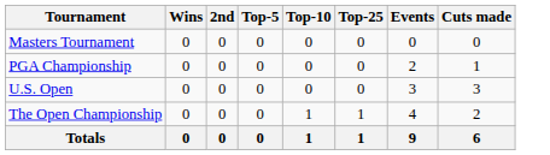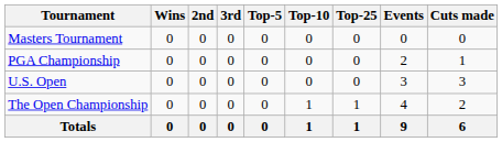 <table class=wikitable style=text-align:center>
 <tr>
 <th>Tournament</th>
 <th>Wins</th>
 <th>2nd</th>
+<th>3rd</th>
 <th>Top-5</th>
 <th>Top-10</th>
 <th>Top-25</th>
 <th>Events</th>
 <th>Cuts made</th>
 </tr>
 <tr>
 <td align=left><a href='#'>Masters Tournament</a></td>
 <td>0</td>
 <td>0</td>
 <td>0</td>
 <td>0</td>
 <td>0</td>
 <td>0</td>
 <td>0</td>
+<td>0</td>
 </tr>
 <tr>
 <td align=left><a href='#'>PGA Championship</a></td>
+<td>0</td>
 <td>0</td>
 <td>0</td>
 <td>0</td>
 <td>0</td>
 <td>0</td>
 <td>2</td>
 <td>1</td>
 </tr>
 <tr>
 <td align=left><a href='#'>U.S. Open</a></td>
 <td>0</td>
 <td>0</td>
 <td>0</td>
 <td>0</td>
 <td>0</td>
+<td>0</td>
 <td>3</td>
 <td>3</td>
 </tr>
 <tr>
 <td align=left><a href='#'>The Open Championship</a></td>
+<td>0</td>
 <td>0</td>
 <td>0</td>
 <td>0</td>
 <td>1</td>
 <td>1</td>
 <td>4</td>
 <td>2</td>
 </tr>
 <tr>
 <th>Totals</th>
 <th>0</th>
 <th>0</th>
 <th>0</th>
+<th>0</th>
 <th>1</th>
 <th>1</th>
 <th>9</th>
 <th>6</th>
 </tr>
 </table>
